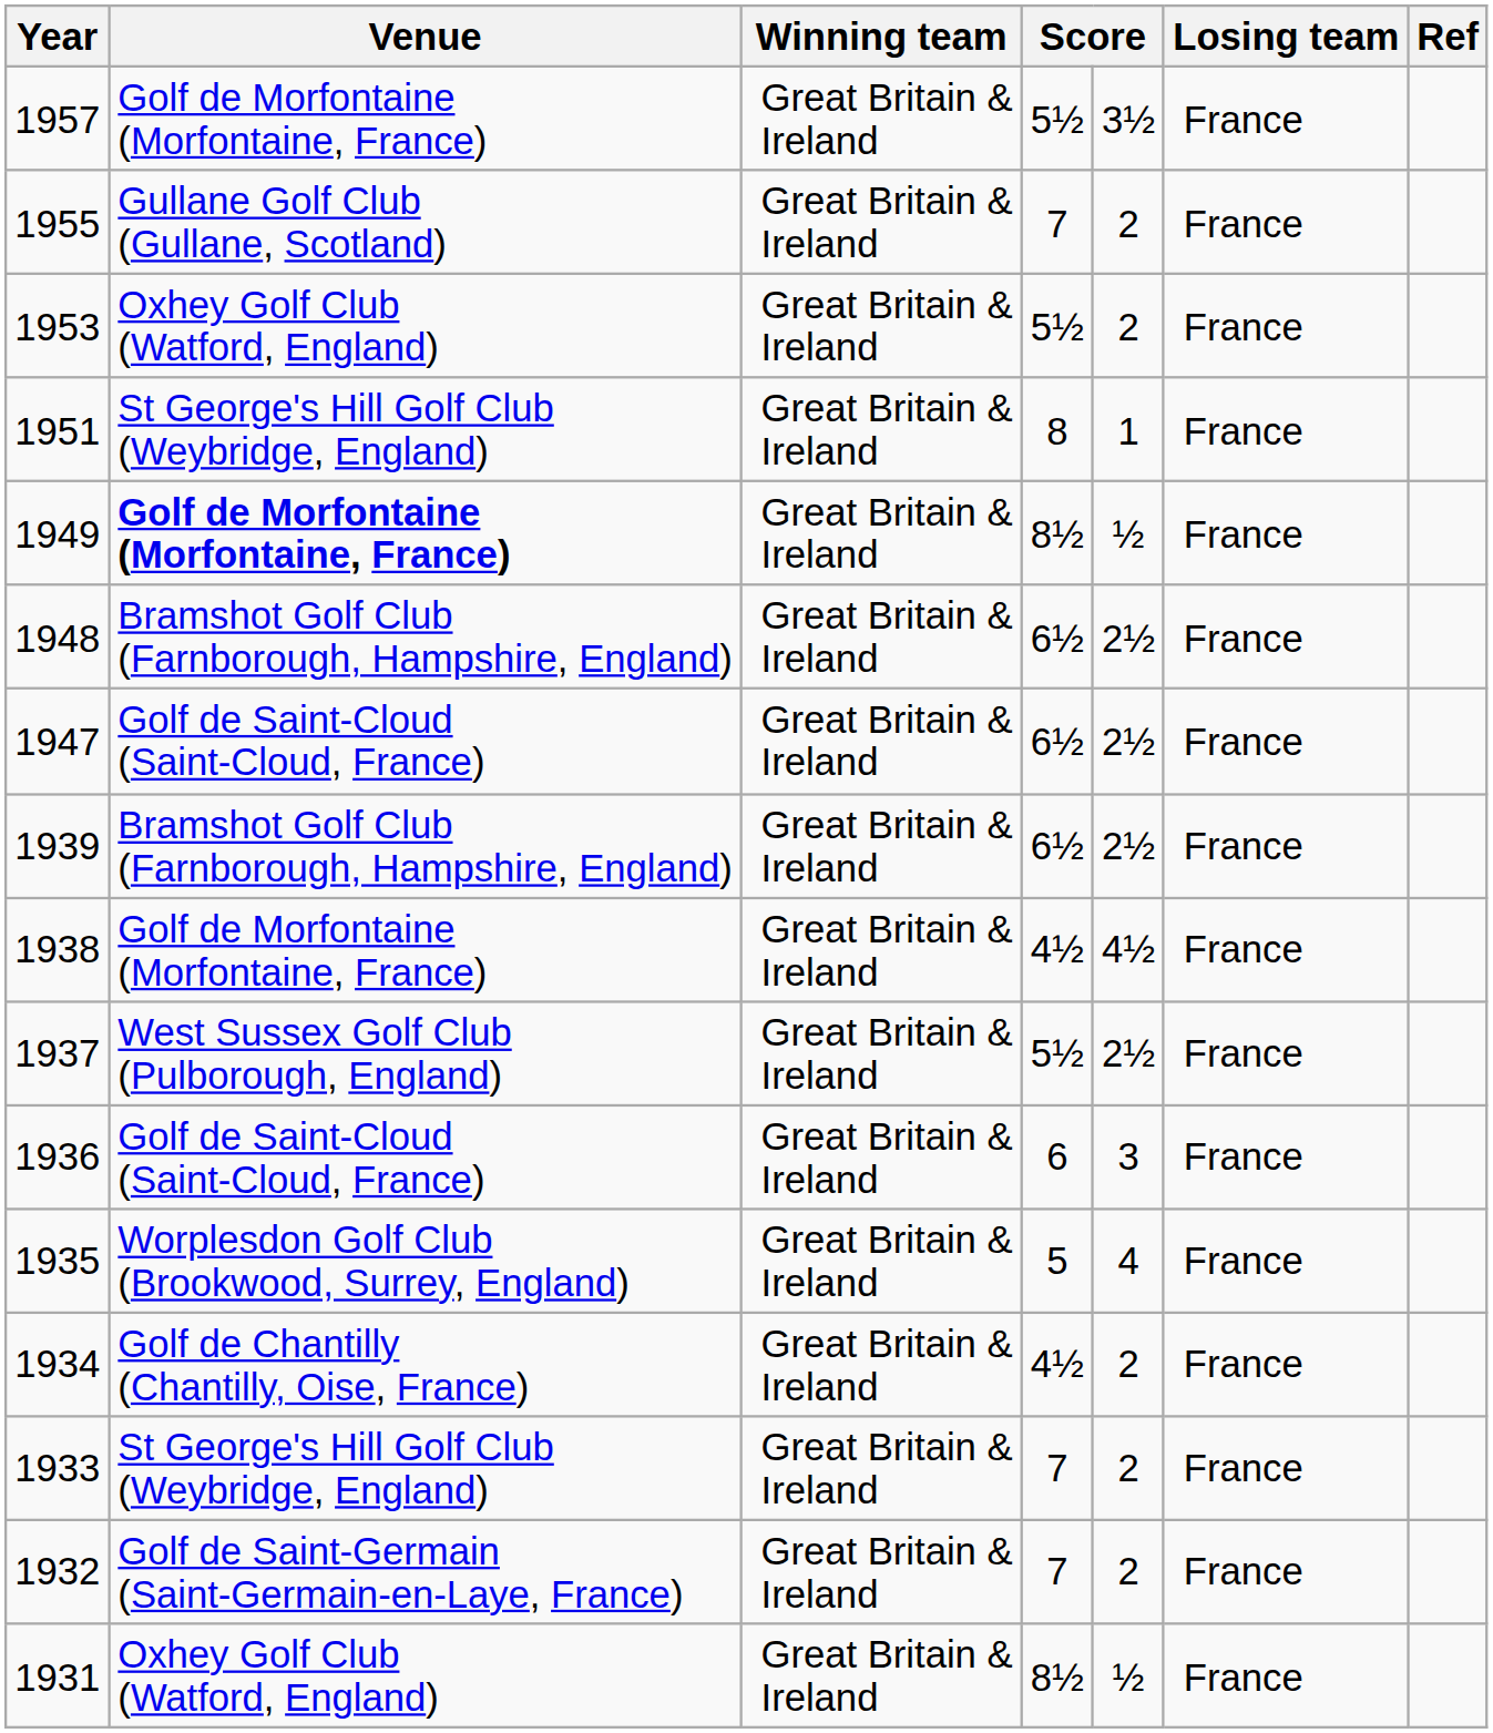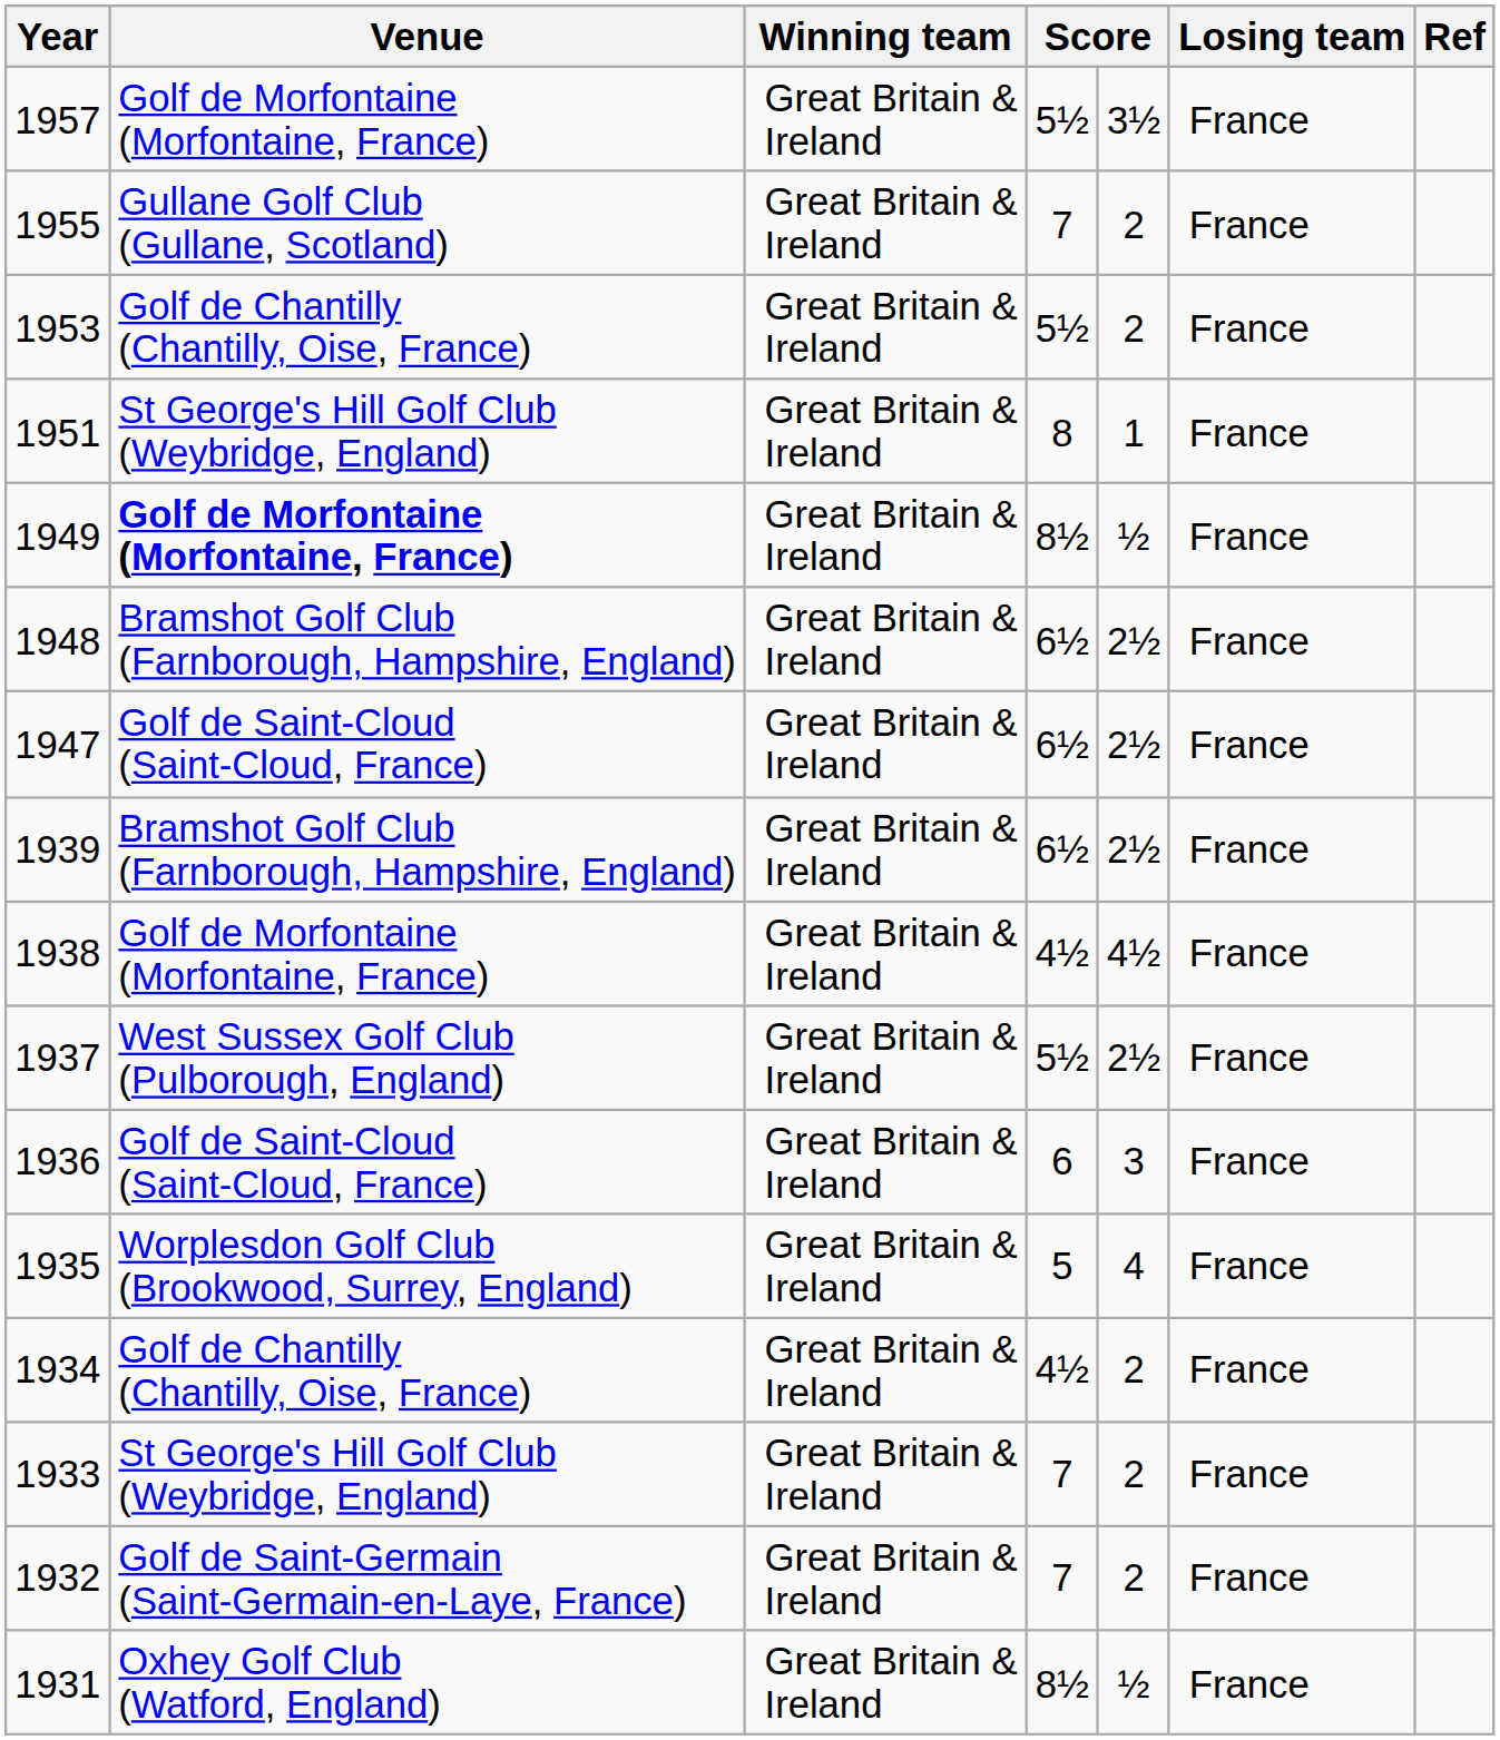 <table class="wikitable" style="font-size:95%;">
 <tr>
 <th>Year</th>
 <th>Venue</th>
 <th>Winning team</th>
 <th colspan="2">Score</th>
 <th>Losing team</th>
 <th>Ref</th>
 </tr>
 <tr>
 <td>1957</td>
 <td><a href='#'>Golf de Morfontaine</a><br>(<a href='#'>Morfontaine</a>, <a href='#'>France</a>)</td>
 <td> Great Britain &<br> Ireland</td>
 <td align="center">5½</td>
 <td align="center">3½</td>
 <td> France</td>
 <td></td>
 </tr>
 <tr>
 <td>1955</td>
 <td><a href='#'>Gullane Golf Club</a><br>(<a href='#'>Gullane</a>, <a href='#'>Scotland</a>)</td>
 <td> Great Britain &<br> Ireland</td>
 <td align="center">7</td>
 <td align="center">2</td>
 <td> France</td>
 <td></td>
 </tr>
 <tr>
 <td>1953</td>
-<td><a href='#'>Oxhey Golf Club</a><br>(<a href='#'>Watford</a>, <a href='#'>England</a>)</td>
+<td><a href='#'>Golf de Chantilly</a><br>(<a href='#'>Chantilly, Oise</a>, <a href='#'>France</a>)</td>
 <td> Great Britain &<br> Ireland</td>
 <td align="center">5½</td>
 <td align="center">2</td>
 <td> France</td>
 <td></td>
 </tr>
 <tr>
 <td>1951</td>
 <td><a href='#'>St George's Hill Golf Club</a><br>(<a href='#'>Weybridge</a>, <a href='#'>England</a>)</td>
 <td> Great Britain &<br> Ireland</td>
 <td align="center">8</td>
 <td align="center">1</td>
 <td> France</td>
 <td></td>
 </tr>
 <tr>
 <td>1949</td>
 <td><strong><a href='#'>Golf de Morfontaine</a><br>(<a href='#'>Morfontaine</a>, <a href='#'>France</a>)</strong></td>
 <td> Great Britain &<br> Ireland</td>
 <td align="center">8½</td>
 <td align="center">½</td>
 <td> France</td>
 <td></td>
 </tr>
 <tr>
 <td>1948</td>
 <td><a href='#'>Bramshot Golf Club</a><br>(<a href='#'>Farnborough, Hampshire</a>, <a href='#'>England</a>)</td>
 <td> Great Britain &<br> Ireland</td>
 <td align="center">6½</td>
 <td align="center">2½</td>
 <td> France</td>
 <td></td>
 </tr>
 <tr>
 <td>1947</td>
 <td><a href='#'>Golf de Saint-Cloud</a><br>(<a href='#'>Saint-Cloud</a>, <a href='#'>France</a>)</td>
 <td> Great Britain &<br> Ireland</td>
 <td align="center">6½</td>
 <td align="center">2½</td>
 <td> France</td>
 <td></td>
 </tr>
 <tr>
 <td>1939</td>
 <td><a href='#'>Bramshot Golf Club</a><br>(<a href='#'>Farnborough, Hampshire</a>, <a href='#'>England</a>)</td>
 <td> Great Britain &<br> Ireland</td>
 <td align="center">6½</td>
 <td align="center">2½</td>
 <td> France</td>
 <td></td>
 </tr>
 <tr>
 <td>1938</td>
 <td><a href='#'>Golf de Morfontaine</a><br>(<a href='#'>Morfontaine</a>, <a href='#'>France</a>)</td>
 <td> Great Britain &<br> Ireland</td>
 <td align="center">4½</td>
 <td align="center">4½</td>
 <td> France</td>
 <td></td>
 </tr>
 <tr>
 <td>1937</td>
 <td><a href='#'>West Sussex Golf Club</a><br>(<a href='#'>Pulborough</a>, <a href='#'>England</a>)</td>
 <td> Great Britain &<br> Ireland</td>
 <td align="center">5½</td>
 <td align="center">2½</td>
 <td> France</td>
 <td></td>
 </tr>
 <tr>
 <td>1936</td>
 <td><a href='#'>Golf de Saint-Cloud</a><br>(<a href='#'>Saint-Cloud</a>, <a href='#'>France</a>)</td>
 <td> Great Britain &<br> Ireland</td>
 <td align="center">6</td>
 <td align="center">3</td>
 <td> France</td>
 <td></td>
 </tr>
 <tr>
 <td>1935</td>
 <td><a href='#'>Worplesdon Golf Club</a><br>(<a href='#'>Brookwood, Surrey</a>, <a href='#'>England</a>)</td>
 <td> Great Britain &<br> Ireland</td>
 <td align="center">5</td>
 <td align="center">4</td>
 <td> France</td>
 <td></td>
 </tr>
 <tr>
 <td>1934</td>
 <td><a href='#'>Golf de Chantilly</a><br>(<a href='#'>Chantilly, Oise</a>, <a href='#'>France</a>)</td>
 <td> Great Britain &<br> Ireland</td>
 <td align="center">4½</td>
 <td align="center">2</td>
 <td> France</td>
 <td></td>
 </tr>
 <tr>
 <td>1933</td>
 <td><a href='#'>St George's Hill Golf Club</a><br>(<a href='#'>Weybridge</a>, <a href='#'>England</a>)</td>
 <td> Great Britain &<br> Ireland</td>
 <td align="center">7</td>
 <td align="center">2</td>
 <td> France</td>
 <td></td>
 </tr>
 <tr>
 <td>1932</td>
 <td><a href='#'>Golf de Saint-Germain</a><br>(<a href='#'>Saint-Germain-en-Laye</a>, <a href='#'>France</a>)</td>
 <td> Great Britain &<br> Ireland</td>
 <td align="center">7</td>
 <td align="center">2</td>
 <td> France</td>
 <td></td>
 </tr>
 <tr>
 <td>1931</td>
 <td><a href='#'>Oxhey Golf Club</a><br>(<a href='#'>Watford</a>, <a href='#'>England</a>)</td>
 <td> Great Britain &<br> Ireland</td>
 <td align="center">8½</td>
 <td align="center">½</td>
 <td> France</td>
 <td></td>
 </tr>
 </table>
